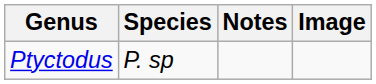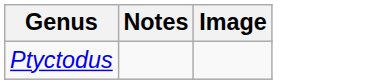 <table class="wikitable">
 <tr>
 <th>Genus</th>
-<th>Species</th>
 <th>Notes</th>
 <th>Image</th>
 </tr>
 <tr>
 <td><em><a href='#'>Ptyctodus</a></em></td>
-<td><em>P. sp</em></td>
 <td></td>
 <td></td>
 </tr>
 </table>
